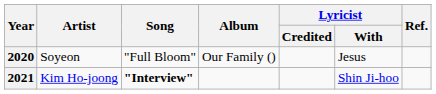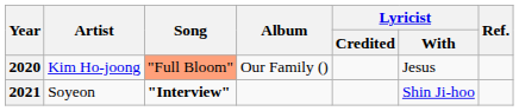 <table class="wikitable plainrowheaders">
 <tr>
 <th rowspan="2">Year</th>
 <th rowspan="2">Artist</th>
 <th rowspan="2">Song</th>
 <th rowspan="2">Album</th>
 <th colspan="2"><a href='#'>Lyricist</a></th>
 <th rowspan="2">Ref.</th>
 </tr>
 <tr>
 <th>Credited</th>
 <th>With</th>
 </tr>
 <tr>
 <th scope="row">2020</th>
-<td>Soyeon</td>
-<td>"Full Bloom"</td>
+<td><a href='#'>Kim Ho-joong</a></td>
+<td style="background: lightsalmon;">"Full Bloom"</td>
 <td>Our Family ()</td>
 <td></td>
 <td>Jesus</td>
 <td></td>
 </tr>
 <tr>
 <th scope="row">2021</th>
-<td><a href='#'>Kim Ho-joong</a></td>
+<td>Soyeon</td>
 <td><strong>"Interview"</strong></td>
 <td></td>
 <td></td>
 <td><a href='#'>Shin Ji-hoo</a></td>
 <td></td>
 </tr>
 </table>
